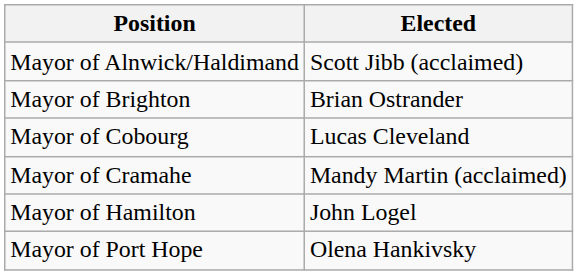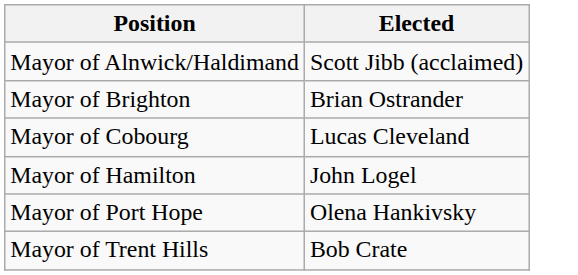 <table class="wikitable">
 <tr>
 <th>Position</th>
 <th>Elected</th>
 </tr>
 <tr>
 <td>Mayor of Alnwick/Haldimand</td>
 <td>Scott Jibb (acclaimed)</td>
 </tr>
 <tr>
 <td>Mayor of Brighton</td>
 <td>Brian Ostrander</td>
 </tr>
 <tr>
 <td>Mayor of Cobourg</td>
 <td>Lucas Cleveland</td>
 </tr>
 <tr>
-<td>Mayor of Cramahe</td>
-<td>Mandy Martin (acclaimed)</td>
-</tr>
-<tr>
 <td>Mayor of Hamilton</td>
 <td>John Logel</td>
 </tr>
 <tr>
 <td>Mayor of Port Hope</td>
 <td>Olena Hankivsky</td>
 </tr>
+<tr>
+<td>Mayor of Trent Hills</td>
+<td>Bob Crate</td>
+</tr>
 </table>
